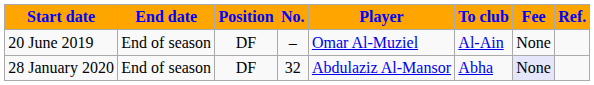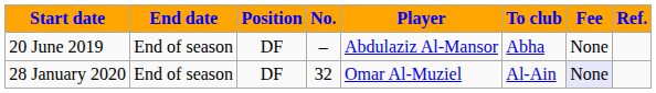 <table class="wikitable sortable">
 <tr>
 <th style="background:orange; color:blue;"><strong>Start date</strong></th>
 <th style="background:orange; color:blue;"><strong>End date</strong></th>
 <th style="background:orange; color:blue;"><strong>Position</strong></th>
 <th style="background:orange; color:blue;"><strong>No.</strong></th>
 <th style="background:orange; color:blue;"><strong>Player</strong></th>
 <th style="background:orange; color:blue;"><strong>To club</strong></th>
 <th style="background:orange; color:blue;"><strong>Fee</strong></th>
 <th style="background:orange; color:blue;"><strong>Ref.</strong></th>
 </tr>
 <tr>
 <td>20 June 2019</td>
 <td>End of season</td>
 <td style="text-align:center;">DF</td>
 <td style="text-align:center;">–</td>
-<td style="text-align:left;"> <a href='#'>Omar Al-Muziel</a></td>
-<td style="text-align:left;"> <a href='#'>Al-Ain</a></td>
+<td style="text-align:left;"> <a href='#'>Abdulaziz Al-Mansor</a></td>
+<td style="text-align:left;"> <a href='#'>Abha</a></td>
 <td>None</td>
 <td></td>
 </tr>
 <tr>
 <td>28 January 2020</td>
 <td>End of season</td>
 <td style="text-align:center;">DF</td>
 <td style="text-align:center;">32</td>
-<td style="text-align:left;"> <a href='#'>Abdulaziz Al-Mansor</a></td>
-<td style="text-align:left;"> <a href='#'>Abha</a></td>
+<td style="text-align:left;"> <a href='#'>Omar Al-Muziel</a></td>
+<td style="text-align:left;"> <a href='#'>Al-Ain</a></td>
 <td style="background: lavender;">None</td>
 <td></td>
 </tr>
 <tr>
 </tr>
 </table>
